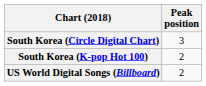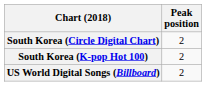 <table class="wikitable plainrowheaders" style="text-align:center">
 <tr>
 <th scope="col">Chart (2018)</th>
 <th scope="col">Peak<br>position</th>
 </tr>
 <tr>
 <th scope="row">South Korea (<a href='#'>Circle Digital Chart</a>)</th>
-<td>3</td>
+<td>2</td>
 </tr>
 <tr>
 <th scope="row">South Korea (<a href='#'>K-pop Hot 100</a>)</th>
 <td>2</td>
 </tr>
 <tr>
 <th scope="row">US World Digital Songs (<a href='#'><em>Billboard</em></a>)</th>
 <td>2</td>
 </tr>
 </table>
